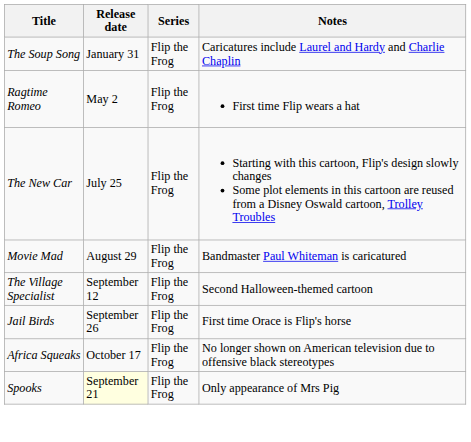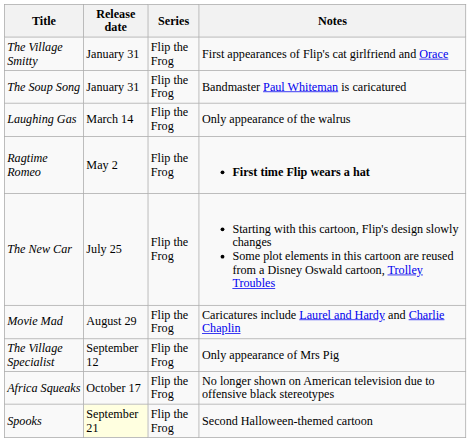 <table class="wikitable">
 <tr>
 <th>Title</th>
 <th>Release date</th>
 <th>Series</th>
 <th>Notes</th>
 </tr>
 <tr>
+<td><em>The Village Smitty</em></td>
+<td>January 31</td>
+<td>Flip the Frog</td>
+<td>First appearances of Flip's cat girlfriend and <a href='#'>Orace</a></td>
+</tr>
+<tr>
 <td><em>The Soup Song</em></td>
 <td>January 31</td>
 <td>Flip the Frog</td>
-<td>Caricatures include <a href='#'>Laurel and Hardy</a> and <a href='#'>Charlie Chaplin</a></td>
+<td>Bandmaster <a href='#'>Paul Whiteman</a> is caricatured</td>
+</tr>
+<tr>
+<td><em>Laughing Gas</em></td>
+<td>March 14</td>
+<td>Flip the Frog</td>
+<td>Only appearance of the walrus</td>
 </tr>
 <tr>
 <td><em>Ragtime Romeo</em></td>
 <td>May 2</td>
 <td>Flip the Frog</td>
-<td><br><ul><li>First time Flip wears a hat</li></ul></td>
+<td><strong><br><ul><li>First time Flip wears a hat</li></ul></strong></td>
 </tr>
 <tr>
 <td><em>The New Car</em></td>
 <td>July 25</td>
 <td>Flip the Frog</td>
 <td><br><ul><li>Starting with this cartoon, Flip's design slowly changes</li><li>Some plot elements in this cartoon are reused from a Disney Oswald cartoon, <a href='#'>Trolley Troubles</a></li></ul></td>
 </tr>
 <tr>
 <td><em>Movie Mad</em></td>
 <td>August 29</td>
 <td>Flip the Frog</td>
-<td>Bandmaster <a href='#'>Paul Whiteman</a> is caricatured</td>
+<td>Caricatures include <a href='#'>Laurel and Hardy</a> and <a href='#'>Charlie Chaplin</a></td>
 </tr>
 <tr>
 <td><em>The Village Specialist</em></td>
 <td>September 12</td>
 <td>Flip the Frog</td>
-<td>Second Halloween-themed cartoon</td>
-</tr>
-<tr>
-<td><em>Jail Birds</em></td>
-<td>September 26</td>
-<td>Flip the Frog</td>
-<td>First time Orace is Flip's horse</td>
+<td>Only appearance of Mrs Pig</td>
 </tr>
 <tr>
 <td><em>Africa Squeaks</em></td>
 <td>October 17</td>
 <td>Flip the Frog</td>
 <td>No longer shown on American television due to offensive black stereotypes</td>
 </tr>
 <tr>
 <td><em>Spooks</em></td>
 <td style="background: lightyellow;">September 21</td>
 <td>Flip the Frog</td>
-<td>Only appearance of Mrs Pig</td>
+<td>Second Halloween-themed cartoon</td>
 </tr>
 </table>
